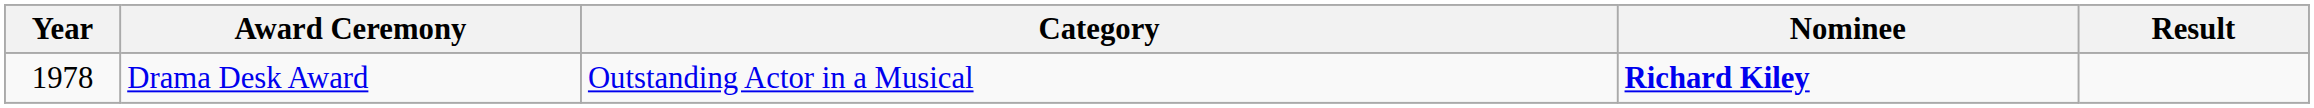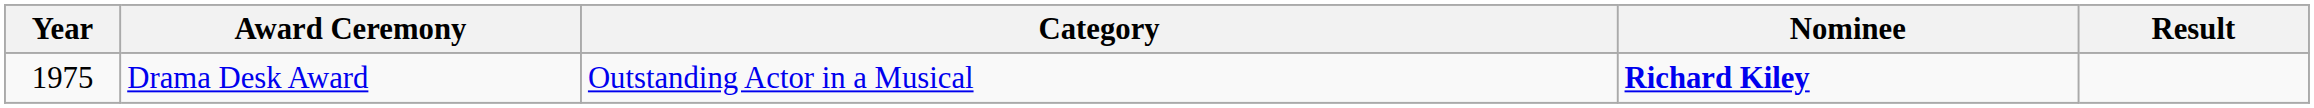 <table class="wikitable" style="width:95%;">
 <tr>
 <th style="width:5%;">Year</th>
 <th style="width:20%;">Award Ceremony</th>
 <th style="width:45%;">Category</th>
 <th style="width:20%;">Nominee</th>
 <th style="width:10%;">Result</th>
 </tr>
 <tr>
-<td style="text-align:center;">1978</td>
+<td style="text-align:center;">1975</td>
 <td><a href='#'>Drama Desk Award</a></td>
 <td><a href='#'>Outstanding Actor in a Musical</a></td>
 <td><strong><a href='#'>Richard Kiley</a></strong></td>
 <td></td>
 </tr>
 </table>
